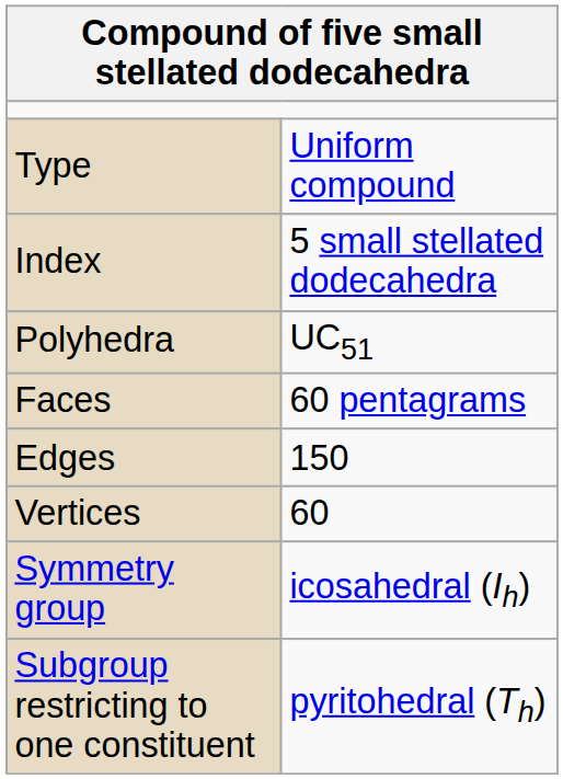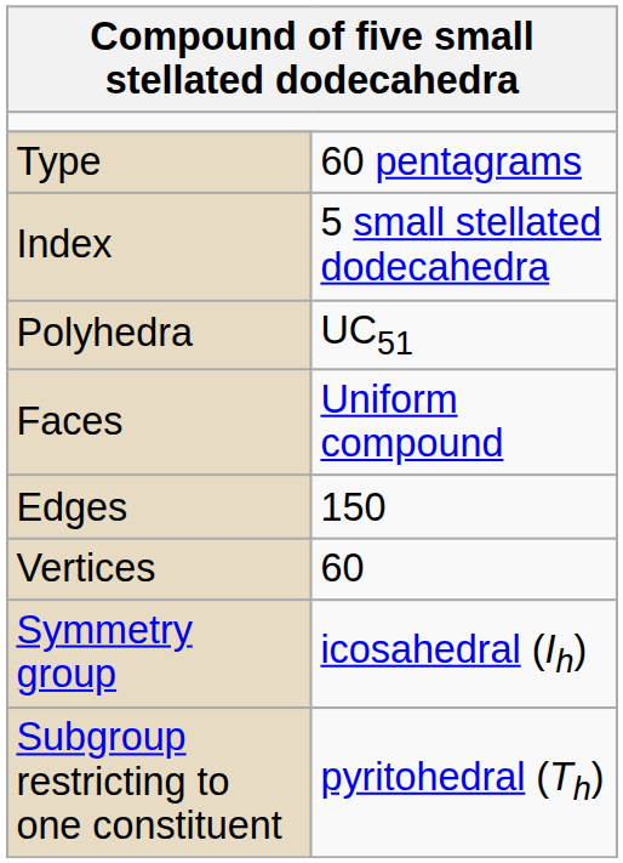 <table class="wikitable" style="float:right; margin-left:8px; width:250px">
 <tr>
 <th bgcolor=#e7dcc3 colspan=2>Compound of five small stellated dodecahedra</th>
 </tr>
 <tr>
 <td align=center colspan=2></td>
 </tr>
 <tr>
 <td bgcolor=#e7dcc3>Type</td>
-<td><a href='#'>Uniform compound</a></td>
+<td>60 <a href='#'>pentagrams</a></td>
 </tr>
 <tr>
 <td bgcolor=#e7dcc3>Index</td>
 <td>5 <a href='#'>small stellated dodecahedra</a></td>
 </tr>
 <tr>
 <td bgcolor=#e7dcc3>Polyhedra</td>
 <td>UC<sub>51</sub></td>
 </tr>
 <tr>
 <td bgcolor=#e7dcc3>Faces</td>
-<td>60 <a href='#'>pentagrams</a></td>
+<td><a href='#'>Uniform compound</a></td>
 </tr>
 <tr>
 <td bgcolor=#e7dcc3>Edges</td>
 <td>150</td>
 </tr>
 <tr>
 <td bgcolor=#e7dcc3>Vertices</td>
 <td>60</td>
 </tr>
 <tr>
 <td bgcolor=#e7dcc3><a href='#'>Symmetry group</a></td>
 <td><a href='#'>icosahedral</a> (<em>I<sub>h</sub></em>)</td>
 </tr>
 <tr>
 <td bgcolor=#e7dcc3><a href='#'>Subgroup</a> restricting to one constituent</td>
 <td><a href='#'>pyritohedral</a> (<em>T<sub>h</sub></em>)</td>
 </tr>
 </table>
